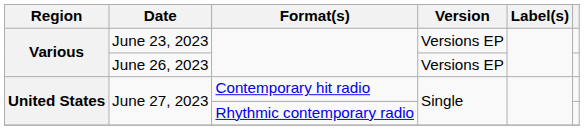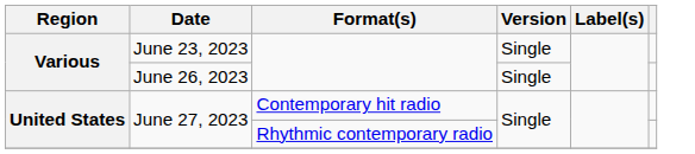 <table class="wikitable plainrowheaders">
 <tr>
 <th scope="col">Region</th>
 <th scope="col">Date</th>
 <th scope="col">Format(s)</th>
 <th scope="col">Version</th>
 <th scope="col">Label(s)</th>
 <th scope="col"></th>
 </tr>
 <tr>
 <th rowspan="2" scope="row">Various</th>
 <td>June 23, 2023</td>
 <td rowspan="2"></td>
-<td>Versions EP</td>
+<td>Single</td>
 <td rowspan="2"></td>
 <td style="text-align:center;"></td>
 </tr>
 <tr>
 <td>June 26, 2023</td>
-<td>Versions EP</td>
+<td>Single</td>
 <td align="center"></td>
 </tr>
 <tr>
 <th rowspan="2" scope="row">United States</th>
 <td rowspan="2">June 27, 2023</td>
 <td><a href='#'>Contemporary hit radio</a></td>
 <td rowspan="2">Single</td>
 <td rowspan="2"></td>
 <td style="text-align:center;"></td>
 </tr>
 <tr>
 <td><a href='#'>Rhythmic contemporary radio</a></td>
 <td style="text-align:center;"></td>
 </tr>
 <tr>
 </tr>
 </table>
